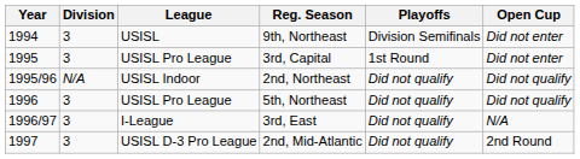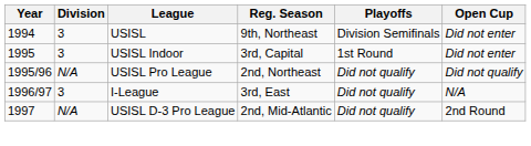 <table class="wikitable">
 <tr>
 <th>Year</th>
 <th>Division</th>
 <th>League</th>
 <th>Reg. Season</th>
 <th>Playoffs</th>
 <th>Open Cup</th>
 </tr>
 <tr>
 <td>1994</td>
 <td>3</td>
 <td>USISL</td>
 <td>9th, Northeast</td>
 <td>Division Semifinals</td>
 <td><em>Did not enter</em></td>
 </tr>
 <tr>
 <td>1995</td>
 <td>3</td>
-<td>USISL Pro League</td>
+<td>USISL Indoor</td>
 <td>3rd, Capital</td>
 <td>1st Round</td>
 <td><em>Did not enter</em></td>
 </tr>
 <tr>
 <td>1995/96</td>
 <td><em>N/A</em></td>
-<td>USISL Indoor</td>
+<td>USISL Pro League</td>
 <td>2nd, Northeast</td>
-<td><em>Did not qualify</em></td>
-<td><em>Did not qualify</em></td>
-</tr>
-<tr>
-<td>1996</td>
-<td>3</td>
-<td>USISL Pro League</td>
-<td>5th, Northeast</td>
 <td><em>Did not qualify</em></td>
 <td><em>Did not qualify</em></td>
 </tr>
 <tr>
 <td>1996/97</td>
 <td>3</td>
 <td>I-League</td>
 <td>3rd, East</td>
 <td><em>Did not qualify</em></td>
 <td><em>N/A</em></td>
 </tr>
 <tr>
 <td>1997</td>
-<td>3</td>
+<td><em>N/A</em></td>
 <td>USISL D-3 Pro League</td>
 <td>2nd, Mid-Atlantic</td>
 <td><em>Did not qualify</em></td>
 <td>2nd Round</td>
 </tr>
 </table>
